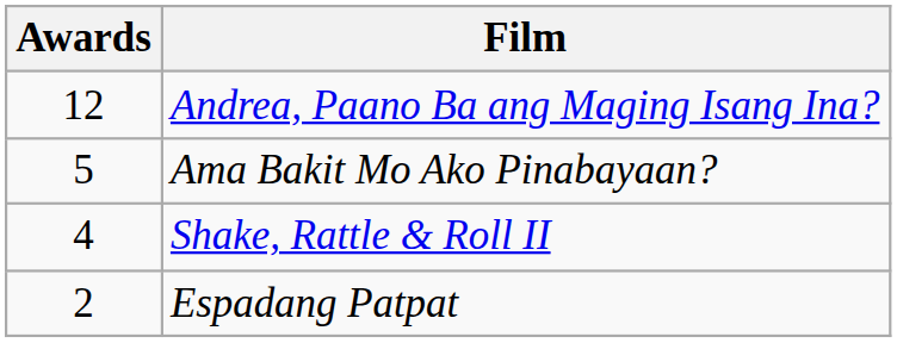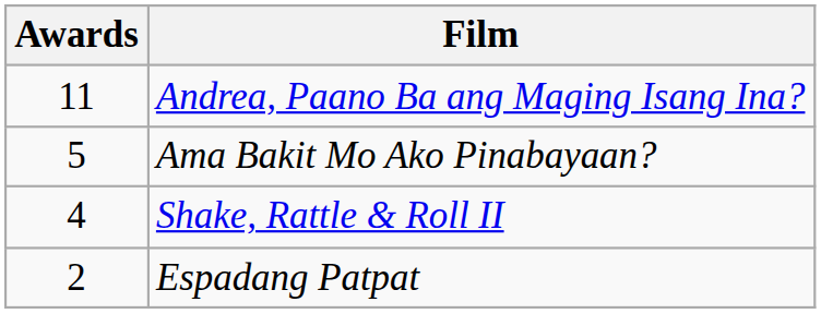 <table class="wikitable" style="text-align:center">
 <tr>
 <th scope="col">Awards</th>
 <th scope="col">Film</th>
 </tr>
 <tr>
-<td>12</td>
+<td>11</td>
 <td align=left><em><a href='#'>Andrea, Paano Ba ang Maging Isang Ina?</a></em></td>
 </tr>
 <tr>
 <td>5</td>
 <td align=left><em>Ama Bakit Mo Ako Pinabayaan?</em></td>
 </tr>
 <tr>
 <td>4</td>
 <td align=left><em><a href='#'>Shake, Rattle & Roll II</a></em></td>
 </tr>
 <tr>
 <td>2</td>
 <td align=left><em>Espadang Patpat</em></td>
 </tr>
 </table>
